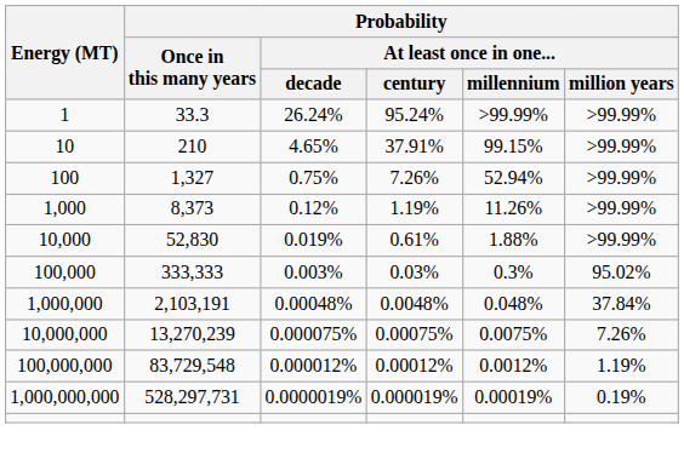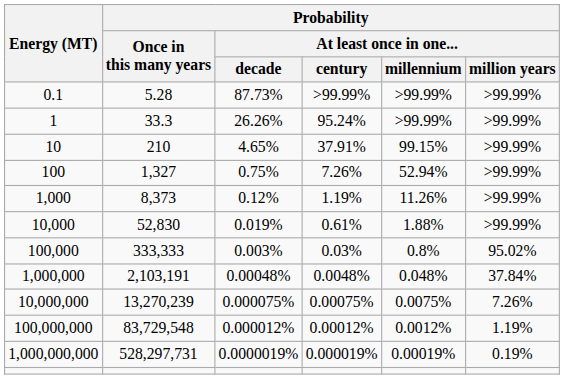 <table class="wikitable" style="text-align:center; font-size: 0.9em;">
 <tr>
 <th rowspan="3">Energy (MT)</th>
 <th colspan="5">Probability</th>
 </tr>
 <tr>
 <th rowspan="2">Once in<br>this many years</th>
 <th colspan="4">At least once in one...</th>
 </tr>
 <tr>
 <th>decade</th>
 <th>century</th>
 <th>millennium</th>
 <th>million years</th>
 </tr>
 <tr>
+<td>0.1</td>
+<td>5.28</td>
+<td>87.73%</td>
+<td>>99.99%</td>
+<td>>99.99%</td>
+<td>>99.99%</td>
+</tr>
+<tr>
 <td>1</td>
 <td>33.3</td>
-<td>26.24%</td>
+<td>26.26%</td>
 <td>95.24%</td>
 <td>>99.99%</td>
 <td>>99.99%</td>
 </tr>
 <tr>
 <td>10</td>
 <td>210</td>
 <td>4.65%</td>
 <td>37.91%</td>
 <td>99.15%</td>
 <td>>99.99%</td>
 </tr>
 <tr>
 <td>100</td>
 <td>1,327</td>
 <td>0.75%</td>
 <td>7.26%</td>
 <td>52.94%</td>
 <td>>99.99%</td>
 </tr>
 <tr>
 <td>1,000</td>
 <td>8,373</td>
 <td>0.12%</td>
 <td>1.19%</td>
 <td>11.26%</td>
 <td>>99.99%</td>
 </tr>
 <tr>
 <td>10,000</td>
 <td>52,830</td>
 <td>0.019%</td>
 <td>0.61%</td>
 <td>1.88%</td>
 <td>>99.99%</td>
 </tr>
 <tr>
 <td>100,000</td>
 <td>333,333</td>
 <td>0.003%</td>
 <td>0.03%</td>
-<td>0.3%</td>
+<td>0.8%</td>
 <td>95.02%</td>
 </tr>
 <tr>
 <td>1,000,000</td>
 <td>2,103,191</td>
 <td>0.00048%</td>
 <td>0.0048%</td>
 <td>0.048%</td>
 <td>37.84%</td>
 </tr>
 <tr>
 <td>10,000,000</td>
 <td>13,270,239</td>
 <td>0.000075%</td>
 <td>0.00075%</td>
 <td>0.0075%</td>
 <td>7.26%</td>
 </tr>
 <tr>
 <td>100,000,000</td>
 <td>83,729,548</td>
 <td>0.000012%</td>
 <td>0.00012%</td>
 <td>0.0012%</td>
 <td>1.19%</td>
 </tr>
 <tr>
 <td>1,000,000,000</td>
 <td>528,297,731</td>
 <td>0.0000019%</td>
 <td>0.000019%</td>
 <td>0.00019%</td>
 <td>0.19%</td>
 </tr>
 <tr>
 <td></td>
 <td></td>
 <td></td>
 <td></td>
 <td></td>
 <td></td>
 </tr>
 </table>
